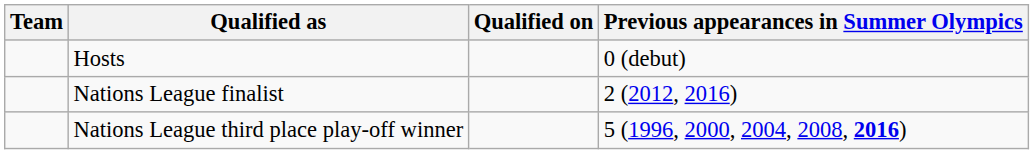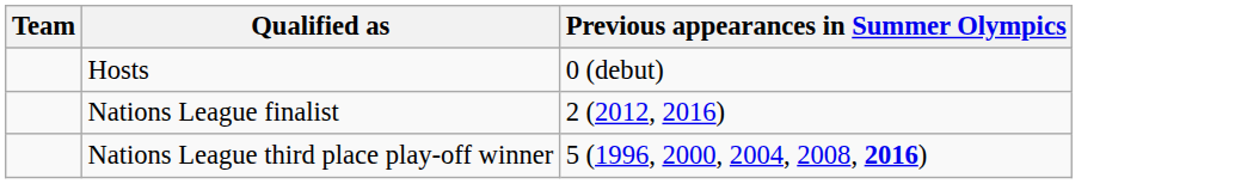 <table class="wikitable sortable">
 <tr>
 <th>Team</th>
 <th>Qualified as</th>
-<th>Qualified on</th>
 <th data-sort-type="number">Previous appearances in <a href='#'>Summer Olympics</a></th>
 </tr>
 <tr>
 <td></td>
 <td>Hosts</td>
-<td></td>
 <td>0 (debut)</td>
 </tr>
 <tr>
 <td></td>
 <td>Nations League finalist</td>
-<td></td>
 <td>2 (<a href='#'>2012</a>, <a href='#'>2016</a>)</td>
 </tr>
 <tr>
 <td></td>
 <td>Nations League third place play-off winner</td>
-<td></td>
 <td>5 (<a href='#'>1996</a>, <a href='#'>2000</a>, <a href='#'>2004</a>, <a href='#'>2008</a>, <strong><a href='#'>2016</a></strong>)</td>
 </tr>
 </table>
